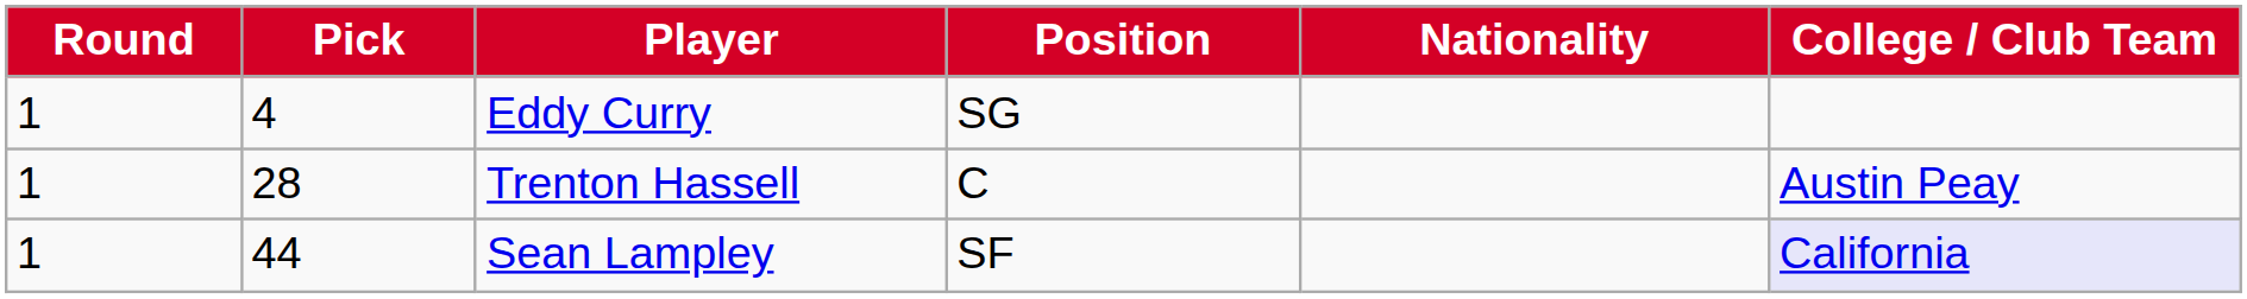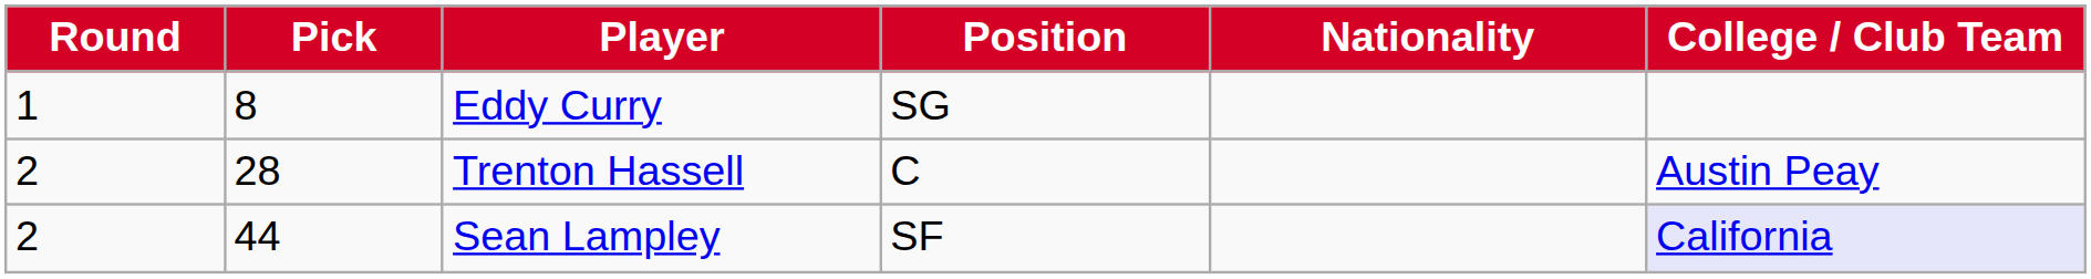 <table class="wikitable sortable sortable">
 <tr>
 <th style="background:#D40026; color:#FFFFFF" width="10%">Round</th>
 <th style="background:#D40026; color:#FFFFFF" width="10%">Pick</th>
 <th style="background:#D40026; color:#FFFFFF" width="20%">Player</th>
 <th style="background:#D40026; color:#FFFFFF" width="15%">Position</th>
 <th style="background:#D40026; color:#FFFFFF" width="20%">Nationality</th>
 <th style="background:#D40026; color:#FFFFFF" width="20%">College / Club Team</th>
 </tr>
 <tr>
 <td>1</td>
-<td>4</td>
+<td>8</td>
 <td><a href='#'>Eddy Curry</a></td>
 <td>SG</td>
 <td></td>
 <td></td>
 </tr>
 <tr>
-<td>1</td>
+<td>2</td>
 <td>28</td>
 <td><a href='#'>Trenton Hassell</a></td>
 <td>C</td>
 <td></td>
 <td><a href='#'>Austin Peay</a></td>
 </tr>
 <tr>
-<td>1</td>
+<td>2</td>
 <td>44</td>
 <td><a href='#'>Sean Lampley</a></td>
 <td>SF</td>
 <td></td>
 <td style="background: lavender;"><a href='#'>California</a></td>
 </tr>
 </table>
